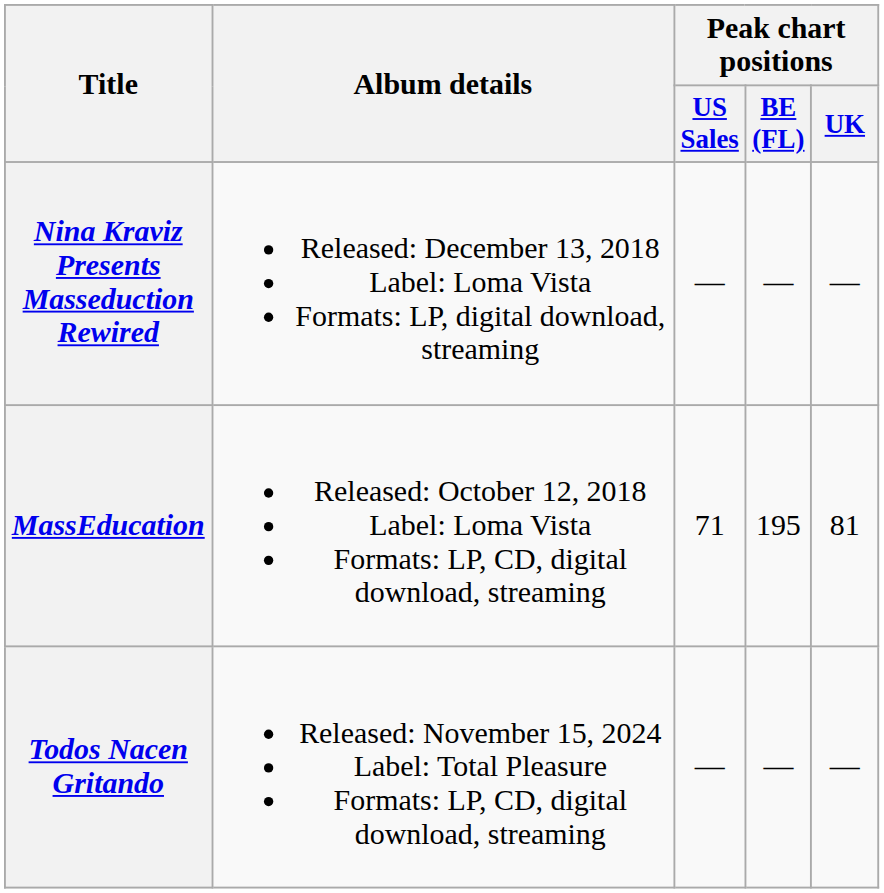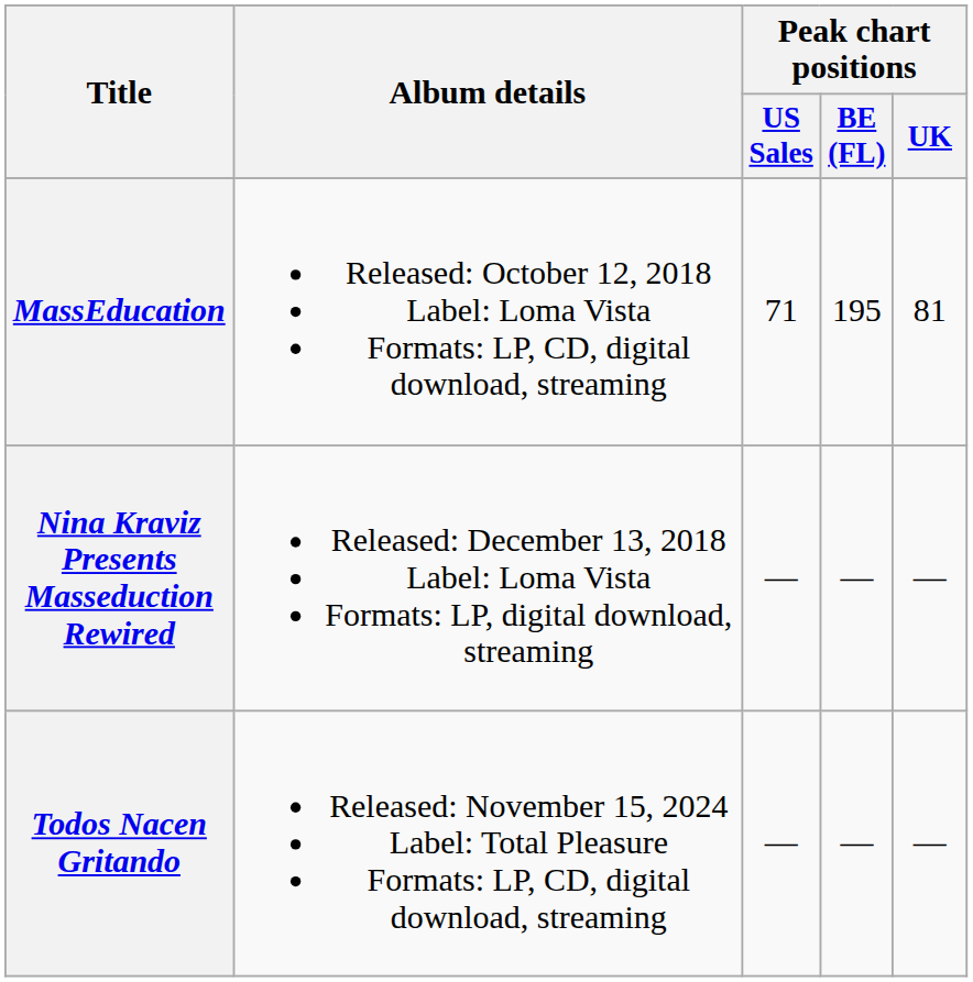 <table class="wikitable plainrowheaders" style="text-align:center;">
 <tr>
 <th scope="col" rowspan="2" style="width:50px;">Title</th>
 <th scope="col" rowspan="2" style="width:240px;">Album details</th>
 <th scope="col" colspan="3" style="width:33px;">Peak chart positions</th>
 </tr>
 <tr>
 <th scope="col" style="width:2em;font-size:90%"><a href='#'>US<br>Sales</a><br></th>
 <th scope="col" style="width:2em;font-size:90%"><a href='#'>BE (FL)</a><br></th>
 <th scope="col" style="width:2em;font-size:90%"><a href='#'>UK</a><br></th>
 </tr>
 <tr>
+<th scope="row"><em><a href='#'>MassEducation</a></em></th>
+<td><br><ul><li>Released: October 12, 2018</li><li>Label: Loma Vista</li><li>Formats: LP, CD, digital download, streaming</li></ul></td>
+<td>71</td>
+<td>195</td>
+<td>81</td>
+</tr>
+<tr>
 <th scope="row"><em><a href='#'>Nina Kraviz Presents Masseduction Rewired</a></em></th>
 <td><br><ul><li>Released: December 13, 2018</li><li>Label: Loma Vista</li><li>Formats: LP, digital download, streaming</li></ul></td>
 <td>—</td>
 <td>—</td>
 <td>—</td>
-</tr>
-<tr>
-<th scope="row"><em><a href='#'>MassEducation</a></em></th>
-<td><br><ul><li>Released: October 12, 2018</li><li>Label: Loma Vista</li><li>Formats: LP, CD, digital download, streaming</li></ul></td>
-<td>71</td>
-<td>195</td>
-<td>81</td>
 </tr>
 <tr>
 <th scope="row"><em><a href='#'>Todos Nacen Gritando</a></em></th>
 <td><br><ul><li>Released: November 15, 2024</li><li>Label: Total Pleasure</li><li>Formats: LP, CD, digital download, streaming</li></ul></td>
 <td>—</td>
 <td>—</td>
 <td>—</td>
 </tr>
 </table>
